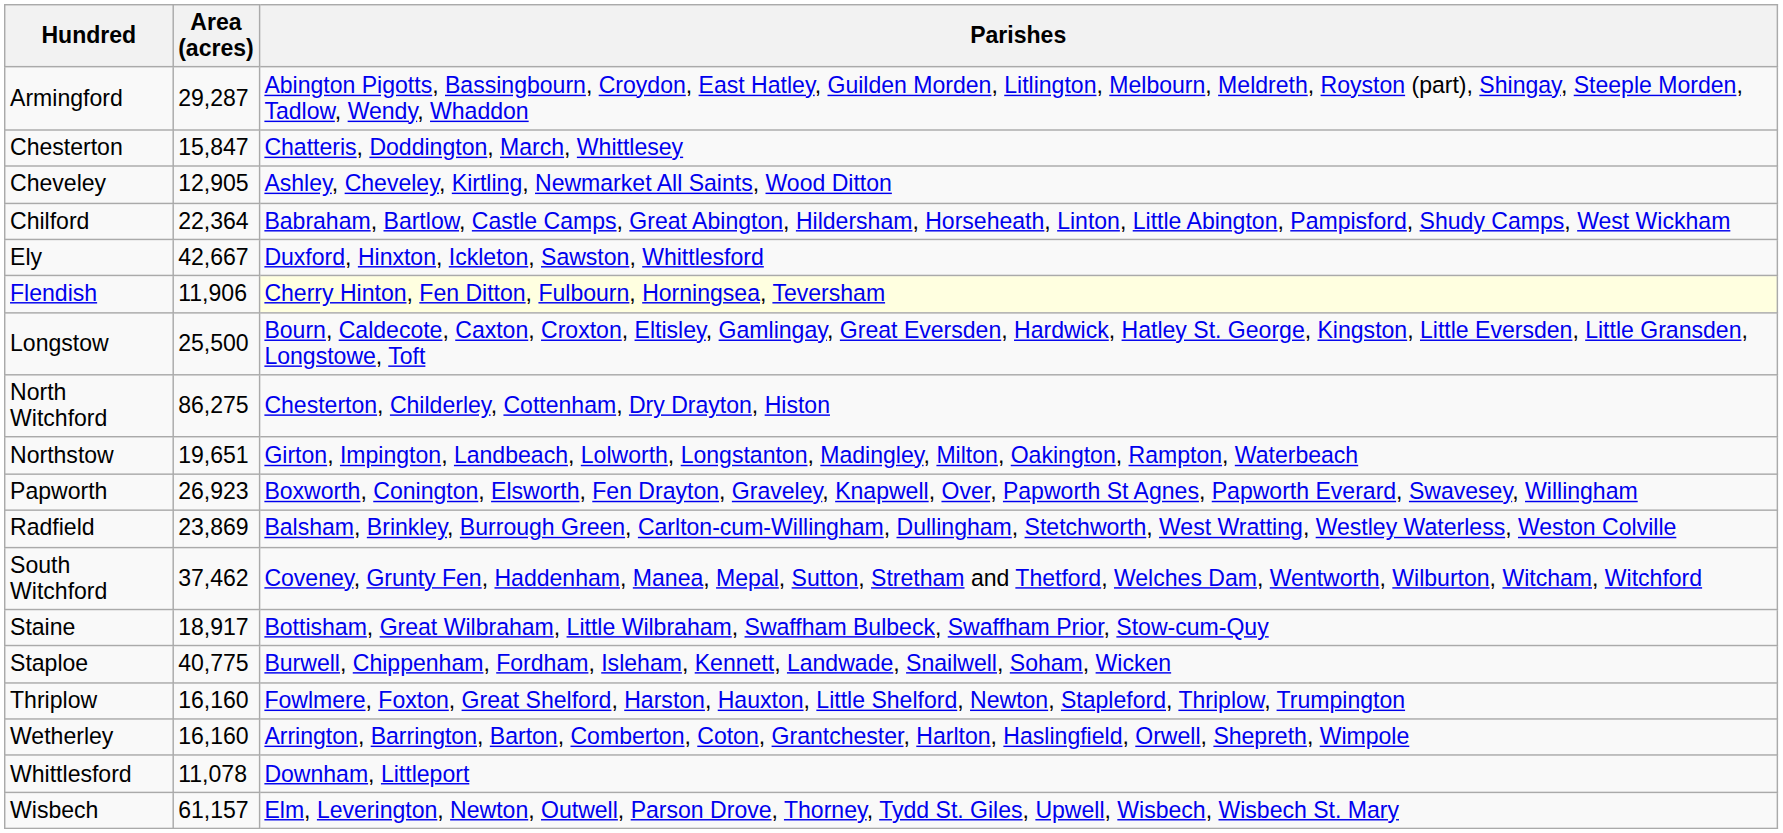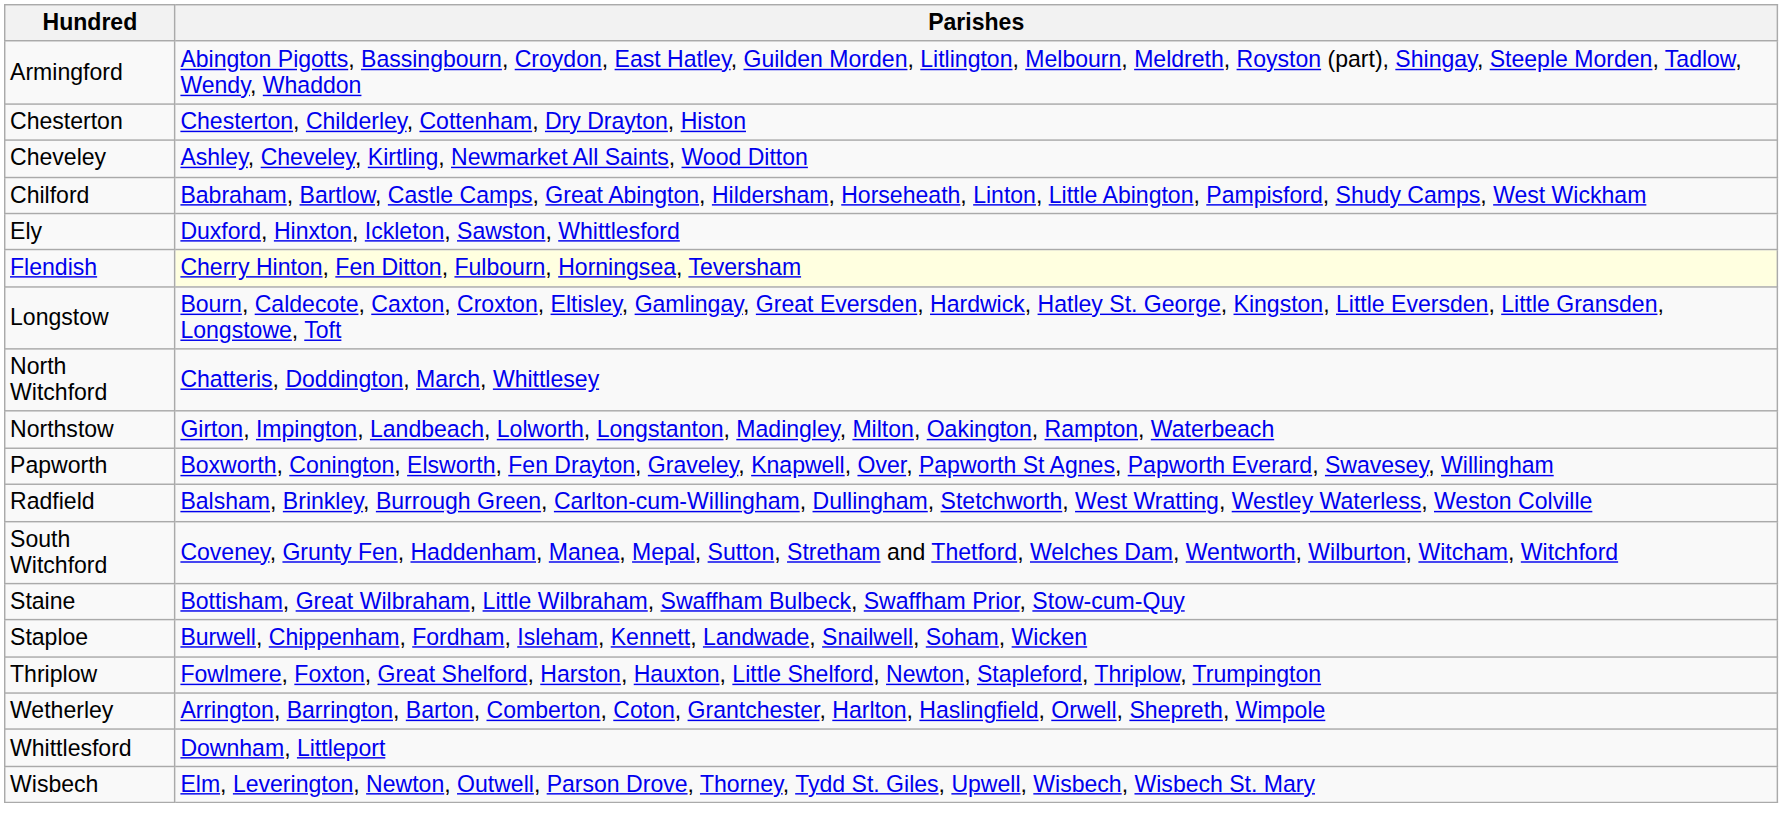 <table class="sortable wikitable vatop" style=" margin-right:2em;">
 <tr>
 <th>Hundred</th>
-<th>Area<br>(acres)</th>
 <th class=unsortable>Parishes</th>
 </tr>
 <tr>
 <td>Armingford</td>
-<td>29,287</td>
 <td><a href='#'>Abington Pigotts</a>, <a href='#'>Bassingbourn</a>, <a href='#'>Croydon</a>, <a href='#'>East Hatley</a>, <a href='#'>Guilden Morden</a>, <a href='#'>Litlington</a>, <a href='#'>Melbourn</a>, <a href='#'>Meldreth</a>, <a href='#'>Royston</a> (part), <a href='#'>Shingay</a>, <a href='#'>Steeple Morden</a>, <a href='#'>Tadlow</a>, <a href='#'>Wendy</a>, <a href='#'>Whaddon</a></td>
 </tr>
 <tr>
 <td>Chesterton</td>
-<td>15,847</td>
-<td><a href='#'>Chatteris</a>, <a href='#'>Doddington</a>, <a href='#'>March</a>, <a href='#'>Whittlesey</a></td>
+<td><a href='#'>Chesterton</a>, <a href='#'>Childerley</a>, <a href='#'>Cottenham</a>, <a href='#'>Dry Drayton</a>, <a href='#'>Histon</a></td>
 </tr>
 <tr>
 <td>Cheveley</td>
-<td>12,905</td>
 <td><a href='#'>Ashley</a>, <a href='#'>Cheveley</a>, <a href='#'>Kirtling</a>, <a href='#'>Newmarket All Saints</a>, <a href='#'>Wood Ditton</a></td>
 </tr>
 <tr>
 <td>Chilford</td>
-<td>22,364</td>
 <td><a href='#'>Babraham</a>, <a href='#'>Bartlow</a>, <a href='#'>Castle Camps</a>, <a href='#'>Great Abington</a>, <a href='#'>Hildersham</a>, <a href='#'>Horseheath</a>, <a href='#'>Linton</a>, <a href='#'>Little Abington</a>, <a href='#'>Pampisford</a>, <a href='#'>Shudy Camps</a>, <a href='#'>West Wickham</a></td>
 </tr>
 <tr>
 <td>Ely</td>
-<td>42,667</td>
 <td><a href='#'>Duxford</a>, <a href='#'>Hinxton</a>, <a href='#'>Ickleton</a>, <a href='#'>Sawston</a>, <a href='#'>Whittlesford</a></td>
 </tr>
 <tr>
 <td><a href='#'>Flendish</a></td>
-<td>11,906</td>
 <td style="background: lightyellow;"><a href='#'>Cherry Hinton</a>, <a href='#'>Fen Ditton</a>, <a href='#'>Fulbourn</a>, <a href='#'>Horningsea</a>, <a href='#'>Teversham</a></td>
 </tr>
 <tr>
 <td>Longstow</td>
-<td>25,500</td>
 <td><a href='#'>Bourn</a>, <a href='#'>Caldecote</a>, <a href='#'>Caxton</a>, <a href='#'>Croxton</a>, <a href='#'>Eltisley</a>, <a href='#'>Gamlingay</a>, <a href='#'>Great Eversden</a>, <a href='#'>Hardwick</a>, <a href='#'>Hatley St. George</a>, <a href='#'>Kingston</a>, <a href='#'>Little Eversden</a>, <a href='#'>Little Gransden</a>, <a href='#'>Longstowe</a>, <a href='#'>Toft</a></td>
 </tr>
 <tr>
 <td>North Witchford</td>
-<td>86,275</td>
-<td><a href='#'>Chesterton</a>, <a href='#'>Childerley</a>, <a href='#'>Cottenham</a>, <a href='#'>Dry Drayton</a>, <a href='#'>Histon</a></td>
+<td><a href='#'>Chatteris</a>, <a href='#'>Doddington</a>, <a href='#'>March</a>, <a href='#'>Whittlesey</a></td>
 </tr>
 <tr>
 <td>Northstow</td>
-<td>19,651</td>
 <td><a href='#'>Girton</a>, <a href='#'>Impington</a>, <a href='#'>Landbeach</a>, <a href='#'>Lolworth</a>, <a href='#'>Longstanton</a>, <a href='#'>Madingley</a>, <a href='#'>Milton</a>, <a href='#'>Oakington</a>, <a href='#'>Rampton</a>, <a href='#'>Waterbeach</a></td>
 </tr>
 <tr>
 <td>Papworth</td>
-<td>26,923</td>
 <td><a href='#'>Boxworth</a>, <a href='#'>Conington</a>, <a href='#'>Elsworth</a>, <a href='#'>Fen Drayton</a>, <a href='#'>Graveley</a>, <a href='#'>Knapwell</a>, <a href='#'>Over</a>, <a href='#'>Papworth St Agnes</a>, <a href='#'>Papworth Everard</a>, <a href='#'>Swavesey</a>, <a href='#'>Willingham</a></td>
 </tr>
 <tr>
 <td>Radfield</td>
-<td>23,869</td>
 <td><a href='#'>Balsham</a>, <a href='#'>Brinkley</a>, <a href='#'>Burrough Green</a>, <a href='#'>Carlton-cum-Willingham</a>, <a href='#'>Dullingham</a>, <a href='#'>Stetchworth</a>, <a href='#'>West Wratting</a>, <a href='#'>Westley Waterless</a>, <a href='#'>Weston Colville</a></td>
 </tr>
 <tr>
 <td>South Witchford</td>
-<td>37,462</td>
 <td><a href='#'>Coveney</a>, <a href='#'>Grunty Fen</a>, <a href='#'>Haddenham</a>, <a href='#'>Manea</a>, <a href='#'>Mepal</a>, <a href='#'>Sutton</a>, <a href='#'>Stretham</a> and <a href='#'>Thetford</a>, <a href='#'>Welches Dam</a>, <a href='#'>Wentworth</a>, <a href='#'>Wilburton</a>, <a href='#'>Witcham</a>, <a href='#'>Witchford</a></td>
 </tr>
 <tr>
 <td>Staine</td>
-<td>18,917</td>
 <td><a href='#'>Bottisham</a>, <a href='#'>Great Wilbraham</a>, <a href='#'>Little Wilbraham</a>, <a href='#'>Swaffham Bulbeck</a>, <a href='#'>Swaffham Prior</a>, <a href='#'>Stow-cum-Quy</a></td>
 </tr>
 <tr>
 <td>Staploe</td>
-<td>40,775</td>
 <td><a href='#'>Burwell</a>, <a href='#'>Chippenham</a>, <a href='#'>Fordham</a>, <a href='#'>Isleham</a>, <a href='#'>Kennett</a>, <a href='#'>Landwade</a>, <a href='#'>Snailwell</a>, <a href='#'>Soham</a>, <a href='#'>Wicken</a></td>
 </tr>
 <tr>
 <td>Thriplow</td>
-<td>16,160</td>
 <td><a href='#'>Fowlmere</a>, <a href='#'>Foxton</a>, <a href='#'>Great Shelford</a>, <a href='#'>Harston</a>, <a href='#'>Hauxton</a>, <a href='#'>Little Shelford</a>, <a href='#'>Newton</a>, <a href='#'>Stapleford</a>, <a href='#'>Thriplow</a>, <a href='#'>Trumpington</a></td>
 </tr>
 <tr>
 <td>Wetherley</td>
-<td>16,160</td>
 <td><a href='#'>Arrington</a>, <a href='#'>Barrington</a>, <a href='#'>Barton</a>, <a href='#'>Comberton</a>, <a href='#'>Coton</a>, <a href='#'>Grantchester</a>, <a href='#'>Harlton</a>, <a href='#'>Haslingfield</a>, <a href='#'>Orwell</a>, <a href='#'>Shepreth</a>, <a href='#'>Wimpole</a></td>
 </tr>
 <tr>
 <td>Whittlesford</td>
-<td>11,078</td>
 <td><a href='#'>Downham</a>, <a href='#'>Littleport</a></td>
 </tr>
 <tr>
 <td>Wisbech</td>
-<td>61,157</td>
 <td><a href='#'>Elm</a>, <a href='#'>Leverington</a>, <a href='#'>Newton</a>, <a href='#'>Outwell</a>, <a href='#'>Parson Drove</a>, <a href='#'>Thorney</a>, <a href='#'>Tydd St. Giles</a>, <a href='#'>Upwell</a>, <a href='#'>Wisbech</a>, <a href='#'>Wisbech St. Mary</a></td>
 </tr>
 </table>
